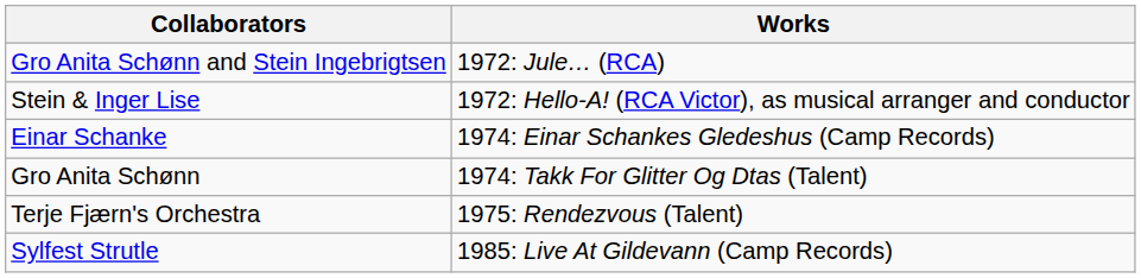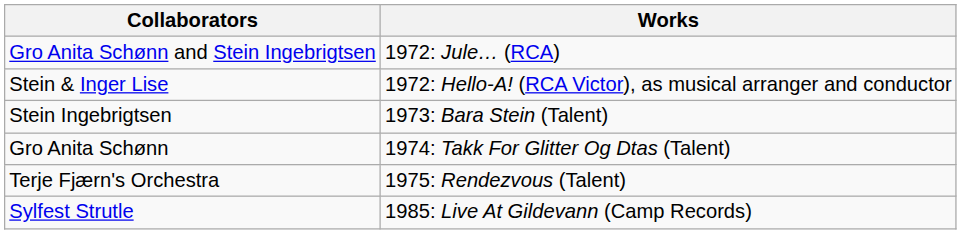 <table class="wikitable">
 <tr>
 <th>Collaborators</th>
 <th>Works</th>
 </tr>
 <tr>
 <td><a href='#'>Gro Anita Schønn</a> and <a href='#'>Stein Ingebrigtsen</a></td>
 <td>1972: <em>Jule…</em> (<a href='#'>RCA</a>)</td>
 </tr>
 <tr>
 <td>Stein & <a href='#'>Inger Lise</a></td>
 <td>1972: <em>Hello-A!</em> (<a href='#'>RCA Victor</a>), as musical arranger and conductor</td>
 </tr>
 <tr>
-<td><a href='#'>Einar Schanke</a></td>
-<td>1974: <em>Einar Schankes Gledeshus</em> (Camp Records)</td>
+<td>Stein Ingebrigtsen</td>
+<td>1973: <em>Bara Stein</em> (Talent)</td>
 </tr>
 <tr>
 <td>Gro Anita Schønn</td>
 <td>1974: <em>Takk For Glitter Og Dtas</em> (Talent)</td>
 </tr>
 <tr>
 <td>Terje Fjærn's Orchestra</td>
 <td>1975: <em>Rendezvous</em> (Talent)</td>
 </tr>
 <tr>
 <td><a href='#'>Sylfest Strutle</a></td>
 <td>1985: <em>Live At Gildevann</em> (Camp Records)</td>
 </tr>
 </table>
